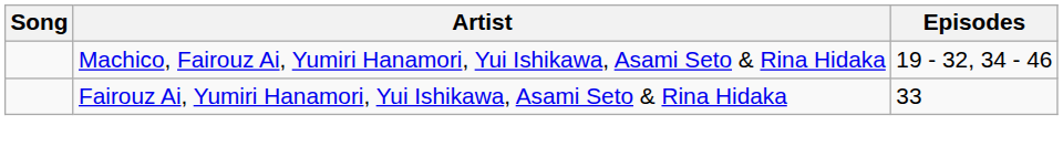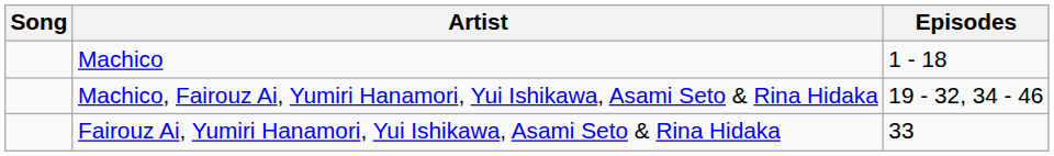 <table class="wikitable">
 <tr>
 <th>Song</th>
 <th>Artist</th>
 <th>Episodes</th>
+</tr>
+<tr>
+<td></td>
+<td><a href='#'>Machico</a></td>
+<td>1 - 18</td>
 </tr>
 <tr>
 <td></td>
 <td><a href='#'>Machico</a>, <a href='#'>Fairouz Ai</a>, <a href='#'>Yumiri Hanamori</a>, <a href='#'>Yui Ishikawa</a>, <a href='#'>Asami Seto</a> & <a href='#'>Rina Hidaka</a></td>
 <td>19 - 32, 34 - 46</td>
 </tr>
 <tr>
 <td></td>
 <td><a href='#'>Fairouz Ai</a>, <a href='#'>Yumiri Hanamori</a>, <a href='#'>Yui Ishikawa</a>, <a href='#'>Asami Seto</a> & <a href='#'>Rina Hidaka</a></td>
 <td>33</td>
 </tr>
 </table>
